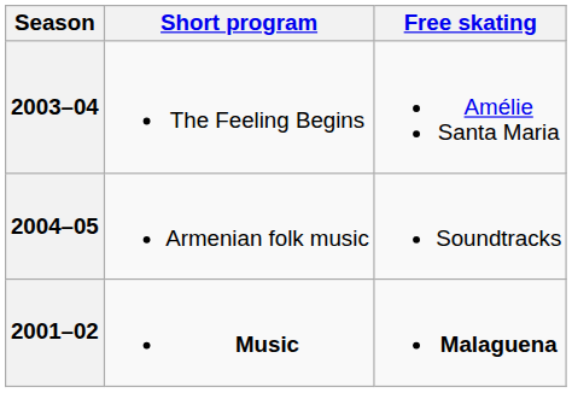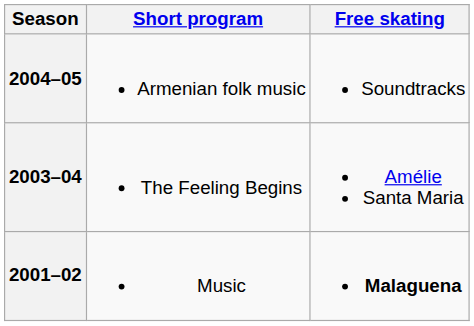 <table class=wikitable style=text-align:center>
 <tr>
 <th>Season</th>
 <th><a href='#'>Short program</a></th>
 <th><a href='#'>Free skating</a></th>
 </tr>
 <tr>
+<th>2004–05<br></th>
+<td><br><ul><li>Armenian folk music</li></ul></td>
+<td><br><ul><li>Soundtracks <br></li></ul></td>
+</tr>
+<tr>
 <th>2003–04<br></th>
 <td><br><ul><li>The Feeling Begins <br></li></ul></td>
 <td><br><ul><li><a href='#'>Amélie</a> <br></li><li>Santa Maria <br></li></ul></td>
 </tr>
 <tr>
-<th>2004–05<br></th>
-<td><br><ul><li>Armenian folk music</li></ul></td>
-<td><br><ul><li>Soundtracks <br></li></ul></td>
-</tr>
-<tr>
 <th>2001–02<br></th>
-<td><strong><br><ul><li>Music <br></li></ul></strong></td>
+<td><br><ul><li>Music <br></li></ul></td>
 <td><strong><br><ul><li>Malaguena</li></ul></strong></td>
 </tr>
 </table>
